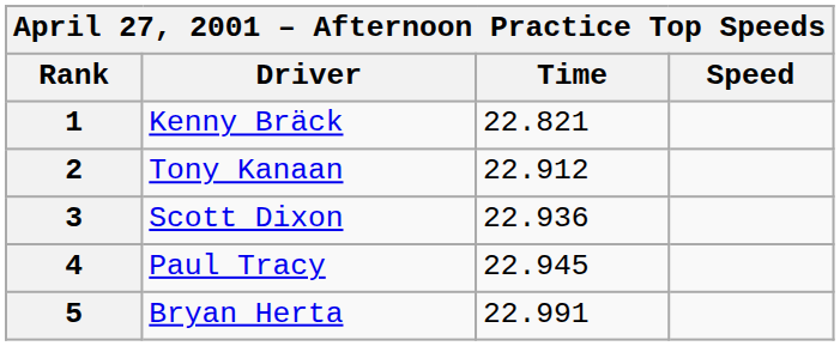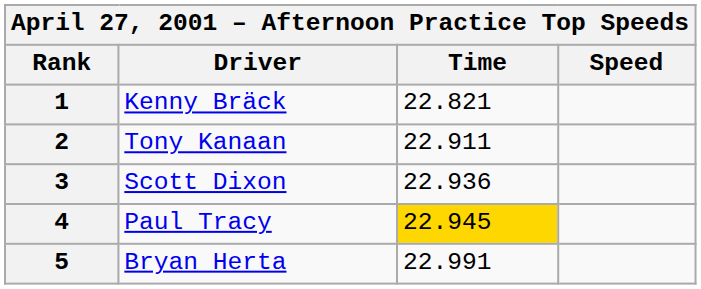 <table class="wikitable" style="font-size:95%;">
 <tr>
 <th colspan=5>April 27, 2001 – Afternoon Practice Top Speeds</th>
 </tr>
 <tr>
 <th>Rank</th>
 <th>Driver</th>
 <th>Time</th>
 <th>Speed</th>
 </tr>
 <tr>
 <th>1</th>
 <td> <a href='#'>Kenny Bräck</a></td>
 <td>22.821</td>
 <td></td>
 </tr>
 <tr>
 <th>2</th>
 <td> <a href='#'>Tony Kanaan</a></td>
-<td>22.912</td>
+<td>22.911</td>
 <td></td>
 </tr>
 <tr>
 <th>3</th>
 <td> <a href='#'>Scott Dixon</a></td>
 <td>22.936</td>
 <td></td>
 </tr>
 <tr>
 <th>4</th>
 <td> <a href='#'>Paul Tracy</a></td>
-<td>22.945</td>
+<td style="background: gold;">22.945</td>
 <td></td>
 </tr>
 <tr>
 <th>5</th>
 <td> <a href='#'>Bryan Herta</a></td>
 <td>22.991</td>
 <td></td>
 </tr>
 </table>
